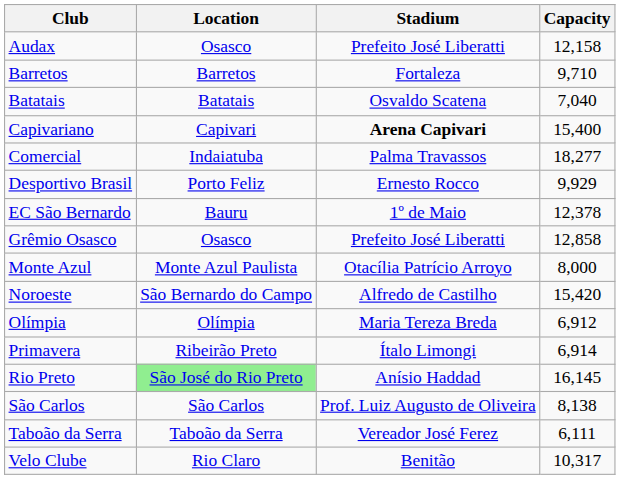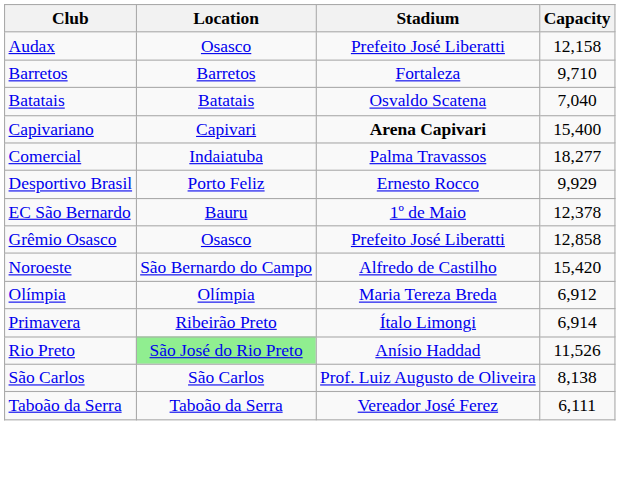 <table class="wikitable sortable" style="text-align:center;">
 <tr>
 <th>Club</th>
 <th>Location</th>
 <th>Stadium</th>
 <th>Capacity </th>
 </tr>
 <tr>
 <td style="text-align:left;"><a href='#'>Audax</a></td>
 <td><a href='#'>Osasco</a></td>
 <td><a href='#'>Prefeito José Liberatti</a></td>
 <td>12,158</td>
 </tr>
 <tr>
 <td style="text-align:left;"><a href='#'>Barretos</a></td>
 <td><a href='#'>Barretos</a></td>
 <td><a href='#'>Fortaleza</a></td>
 <td>9,710</td>
 </tr>
 <tr>
 <td style="text-align:left;"><a href='#'>Batatais</a></td>
 <td><a href='#'>Batatais</a></td>
 <td><a href='#'>Osvaldo Scatena</a></td>
 <td>7,040</td>
 </tr>
 <tr>
 <td style="text-align:left;"><a href='#'>Capivariano</a></td>
 <td><a href='#'>Capivari</a></td>
 <td><strong>Arena Capivari</strong></td>
 <td>15,400</td>
 </tr>
 <tr>
 <td style="text-align:left;"><a href='#'>Comercial</a></td>
 <td><a href='#'>Indaiatuba</a></td>
 <td><a href='#'>Palma Travassos</a></td>
 <td>18,277</td>
 </tr>
 <tr>
 <td style="text-align:left;"><a href='#'>Desportivo Brasil</a></td>
 <td><a href='#'>Porto Feliz</a></td>
 <td><a href='#'>Ernesto Rocco</a></td>
 <td>9,929</td>
 </tr>
 <tr>
 <td style="text-align:left;"><a href='#'>EC São Bernardo</a></td>
 <td><a href='#'>Bauru</a></td>
 <td><a href='#'>1º de Maio</a></td>
 <td>12,378</td>
 </tr>
 <tr>
 <td style="text-align:left;"><a href='#'>Grêmio Osasco</a></td>
 <td><a href='#'>Osasco</a></td>
 <td><a href='#'>Prefeito José Liberatti</a></td>
 <td>12,858</td>
 </tr>
 <tr>
-<td style="text-align:left;"><a href='#'>Monte Azul</a></td>
-<td><a href='#'>Monte Azul Paulista</a></td>
-<td><a href='#'>Otacília Patrício Arroyo</a></td>
-<td>8,000</td>
-</tr>
-<tr>
 <td style="text-align:left;"><a href='#'>Noroeste</a></td>
 <td><a href='#'>São Bernardo do Campo</a></td>
 <td><a href='#'>Alfredo de Castilho</a></td>
 <td>15,420</td>
 </tr>
 <tr>
 <td style="text-align:left;"><a href='#'>Olímpia</a></td>
 <td><a href='#'>Olímpia</a></td>
 <td><a href='#'>Maria Tereza Breda</a></td>
 <td>6,912</td>
 </tr>
 <tr>
 <td style="text-align:left;"><a href='#'>Primavera</a></td>
 <td><a href='#'>Ribeirão Preto</a></td>
 <td><a href='#'>Ítalo Limongi</a></td>
 <td>6,914</td>
 </tr>
 <tr>
 <td style="text-align:left;"><a href='#'>Rio Preto</a></td>
 <td style="background: lightgreen;"><a href='#'>São José do Rio Preto</a></td>
 <td><a href='#'>Anísio Haddad</a></td>
-<td>16,145</td>
+<td>11,526</td>
 </tr>
 <tr>
 <td style="text-align:left;"><a href='#'>São Carlos</a></td>
 <td><a href='#'>São Carlos</a></td>
 <td><a href='#'>Prof. Luiz Augusto de Oliveira</a></td>
 <td>8,138</td>
 </tr>
 <tr>
 <td style="text-align:left;"><a href='#'>Taboão da Serra</a></td>
 <td><a href='#'>Taboão da Serra</a></td>
 <td><a href='#'>Vereador José Ferez</a></td>
 <td>6,111</td>
 </tr>
-<tr>
-<td style="text-align:left;"><a href='#'>Velo Clube</a></td>
-<td><a href='#'>Rio Claro</a></td>
-<td><a href='#'>Benitão</a></td>
-<td>10,317</td>
-</tr>
 </table>
